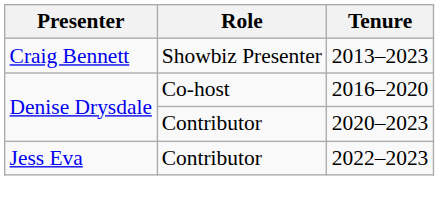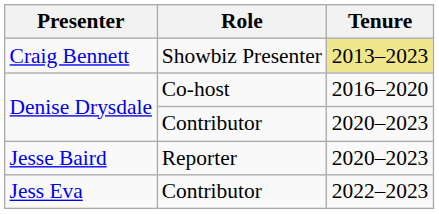 <table class="wikitable">
 <tr>
 <th>Presenter</th>
 <th>Role</th>
 <th>Tenure</th>
 </tr>
 <tr>
 <td><a href='#'>Craig Bennett</a></td>
 <td>Showbiz Presenter</td>
-<td>2013–2023</td>
+<td style="background: khaki;">2013–2023</td>
 </tr>
 <tr>
 <td rowspan="2"><a href='#'>Denise Drysdale</a></td>
 <td>Co-host</td>
 <td>2016–2020</td>
 </tr>
 <tr>
 <td>Contributor</td>
 <td>2020–2023</td>
 </tr>
 <tr>
+<td><a href='#'>Jesse Baird</a></td>
+<td>Reporter</td>
+<td>2020–2023</td>
+</tr>
+<tr>
 <td><a href='#'>Jess Eva</a></td>
 <td>Contributor</td>
 <td>2022–2023</td>
 </tr>
 </table>
